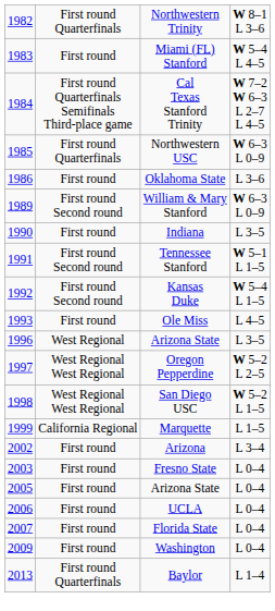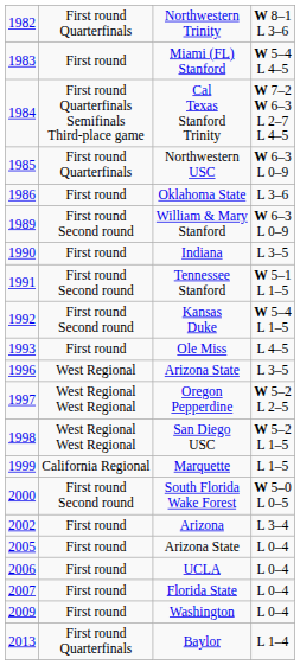 <table class="wikitable sortable">
 <tr align="center">
 <td><a href='#'>1982</a></td>
 <td>First round<br>Quarterfinals</td>
 <td><a href='#'>Northwestern</a><br><a href='#'>Trinity</a></td>
 <td><strong>W</strong> 8–1<br>L 3–6</td>
 </tr>
 <tr align="center">
 <td><a href='#'>1983</a></td>
 <td>First round</td>
 <td><a href='#'>Miami (FL)</a><br><a href='#'>Stanford</a></td>
 <td><strong>W</strong> 5–4<br>L 4–5</td>
 </tr>
 <tr align="center">
 <td><a href='#'>1984</a></td>
 <td>First round<br>Quarterfinals<br>Semifinals<br>Third-place game</td>
 <td><a href='#'>Cal</a><br><a href='#'>Texas</a><br>Stanford<br>Trinity</td>
 <td><strong>W</strong> 7–2<br><strong>W</strong> 6–3<br>L 2–7<br>L 4–5</td>
 </tr>
 <tr align="center">
 <td><a href='#'>1985</a></td>
 <td>First round<br>Quarterfinals</td>
 <td>Northwestern<br><a href='#'>USC</a></td>
 <td><strong>W</strong> 6–3<br>L 0–9</td>
 </tr>
 <tr align="center">
 <td><a href='#'>1986</a></td>
 <td>First round</td>
 <td><a href='#'>Oklahoma State</a></td>
 <td>L 3–6</td>
 </tr>
 <tr align="center">
 <td><a href='#'>1989</a></td>
 <td>First round<br>Second round</td>
 <td><a href='#'>William & Mary</a><br>Stanford</td>
 <td><strong>W</strong> 6–3<br>L 0–9</td>
 </tr>
 <tr align="center">
 <td><a href='#'>1990</a></td>
 <td>First round</td>
 <td><a href='#'>Indiana</a></td>
 <td>L 3–5</td>
 </tr>
 <tr align="center">
 <td><a href='#'>1991</a></td>
 <td>First round<br>Second round</td>
 <td><a href='#'>Tennessee</a><br>Stanford</td>
 <td><strong>W</strong> 5–1<br>L 1–5</td>
 </tr>
 <tr align="center">
 <td><a href='#'>1992</a></td>
 <td>First round<br>Second round</td>
 <td><a href='#'>Kansas</a><br><a href='#'>Duke</a></td>
 <td><strong>W</strong> 5–4<br>L 1–5</td>
 </tr>
 <tr align="center">
 <td><a href='#'>1993</a></td>
 <td>First round</td>
 <td><a href='#'>Ole Miss</a></td>
 <td>L 4–5</td>
 </tr>
 <tr align="center">
 <td><a href='#'>1996</a></td>
 <td>West Regional</td>
 <td><a href='#'>Arizona State</a></td>
 <td>L 3–5</td>
 </tr>
 <tr align="center">
 <td><a href='#'>1997</a></td>
 <td>West Regional<br>West Regional</td>
 <td><a href='#'>Oregon</a><br><a href='#'>Pepperdine</a></td>
 <td><strong>W</strong> 5–2<br>L 2–5</td>
 </tr>
 <tr align="center">
 <td><a href='#'>1998</a></td>
 <td>West Regional<br>West Regional</td>
 <td><a href='#'>San Diego</a><br>USC</td>
 <td><strong>W</strong> 5–2<br>L 1–5</td>
 </tr>
 <tr align="center">
 <td><a href='#'>1999</a></td>
 <td>California Regional</td>
 <td><a href='#'>Marquette</a></td>
 <td>L 1–5</td>
 </tr>
 <tr align="center">
+<td><a href='#'>2000</a></td>
+<td>First round<br>Second round</td>
+<td><a href='#'>South Florida</a><br><a href='#'>Wake Forest</a></td>
+<td><strong>W</strong> 5–0<br>L 0–5</td>
+</tr>
+<tr align="center">
 <td><a href='#'>2002</a></td>
 <td>First round</td>
 <td><a href='#'>Arizona</a></td>
 <td>L 3–4</td>
-</tr>
-<tr align="center">
-<td><a href='#'>2003</a></td>
-<td>First round</td>
-<td><a href='#'>Fresno State</a></td>
-<td>L 0–4</td>
 </tr>
 <tr align="center">
 <td><a href='#'>2005</a></td>
 <td>First round</td>
 <td>Arizona State</td>
 <td>L 0–4</td>
 </tr>
 <tr align="center">
 <td><a href='#'>2006</a></td>
 <td>First round</td>
 <td><a href='#'>UCLA</a></td>
 <td>L 0–4</td>
 </tr>
 <tr align="center">
 <td><a href='#'>2007</a></td>
 <td>First round</td>
 <td><a href='#'>Florida State</a></td>
 <td>L 0–4</td>
 </tr>
 <tr align="center">
 <td><a href='#'>2009</a></td>
 <td>First round</td>
 <td><a href='#'>Washington</a></td>
 <td>L 0–4</td>
 </tr>
 <tr align="center">
 <td><a href='#'>2013</a></td>
 <td>First round<br>Quarterfinals</td>
 <td><a href='#'>Baylor</a></td>
 <td>L 1–4</td>
 </tr>
 </table>
